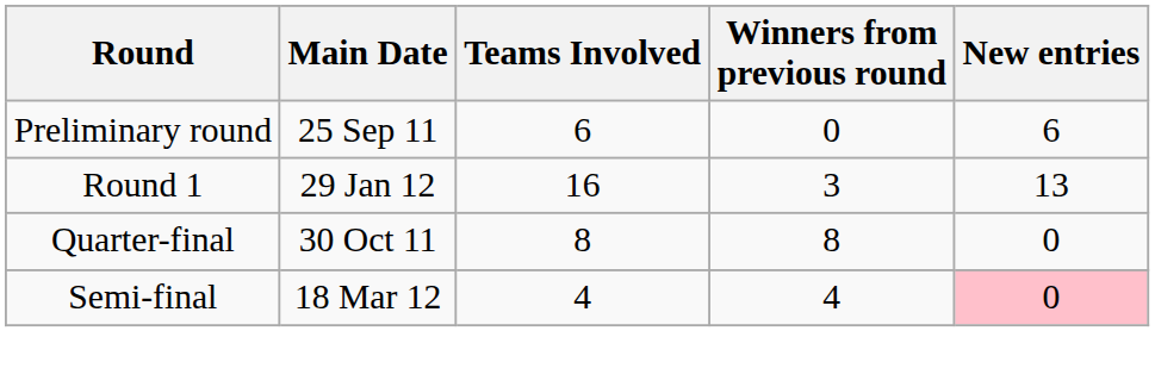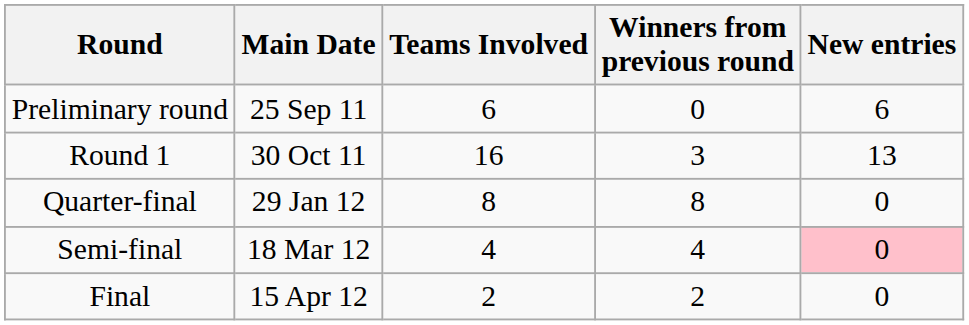 <table class="wikitable">
 <tr>
 <th align=center>Round</th>
 <th>Main Date</th>
 <th>Teams Involved</th>
 <th>Winners from <br>previous round</th>
 <th>New entries</th>
 </tr>
 <tr>
 <td align=center>Preliminary round</td>
 <td align=center>25 Sep 11</td>
 <td align=center>6</td>
 <td align=center>0</td>
 <td align=center>6</td>
 </tr>
 <tr>
 <td align=center>Round 1</td>
-<td align=center>29 Jan 12</td>
+<td align=center>30 Oct 11</td>
 <td align=center>16</td>
 <td align=center>3</td>
 <td align=center>13</td>
 </tr>
 <tr>
 <td align=center>Quarter-final</td>
-<td align=center>30 Oct 11</td>
+<td align=center>29 Jan 12</td>
 <td align=center>8</td>
 <td align=center>8</td>
 <td align=center>0</td>
 </tr>
 <tr>
 <td align=center>Semi-final</td>
 <td align=center>18 Mar 12</td>
 <td align=center>4</td>
 <td align=center>4</td>
 <td align=center style="background: pink;">0</td>
 </tr>
+<tr>
+<td align=center>Final</td>
+<td align=center>15 Apr 12</td>
+<td align=center>2</td>
+<td align=center>2</td>
+<td align=center>0</td>
+</tr>
 </table>
